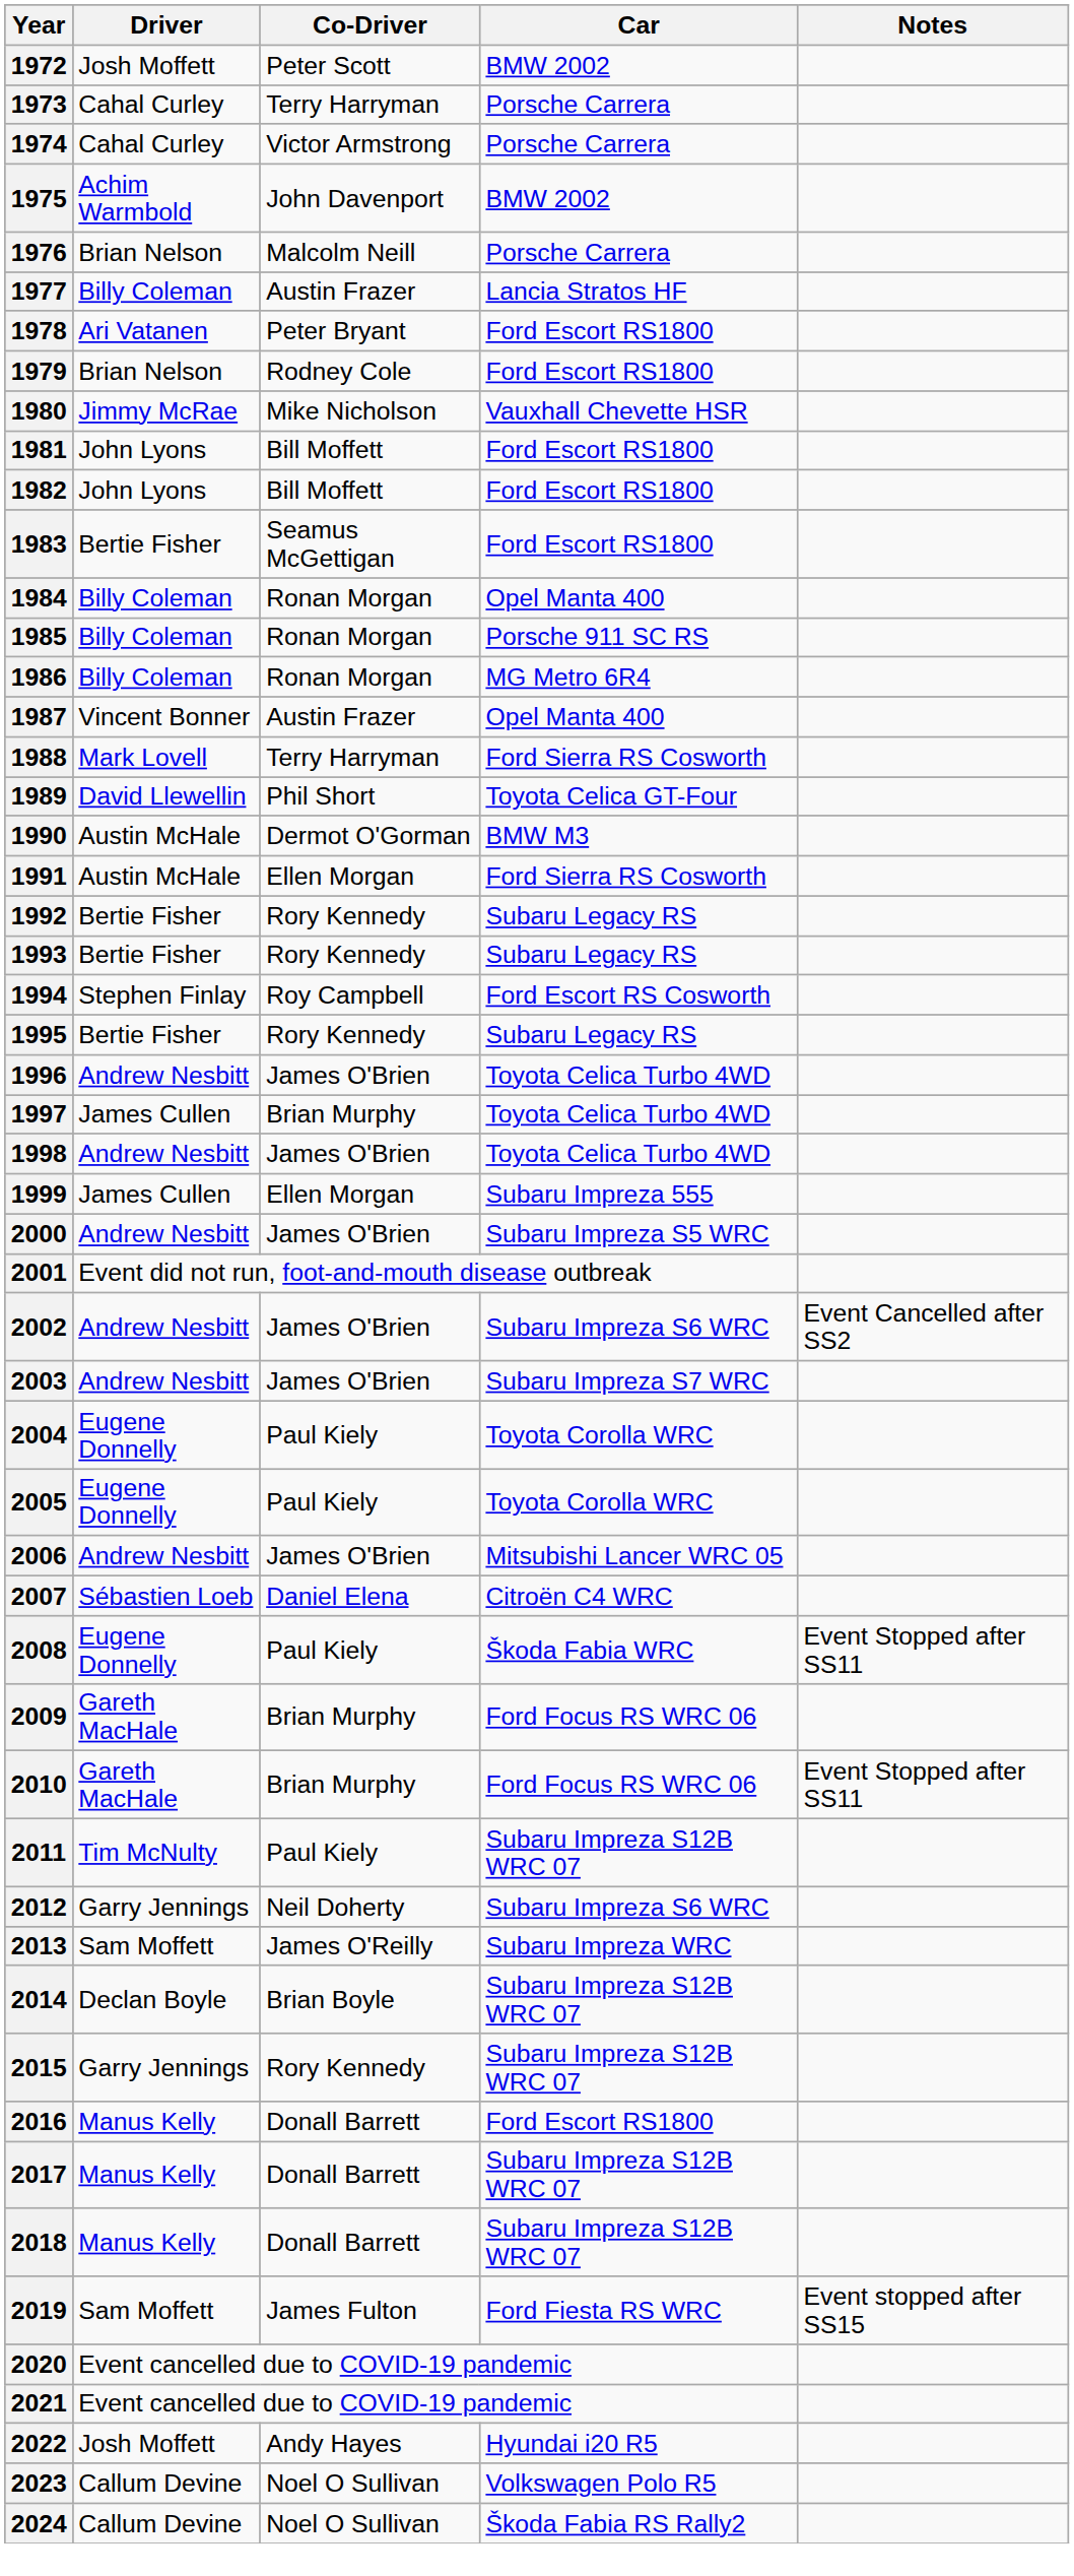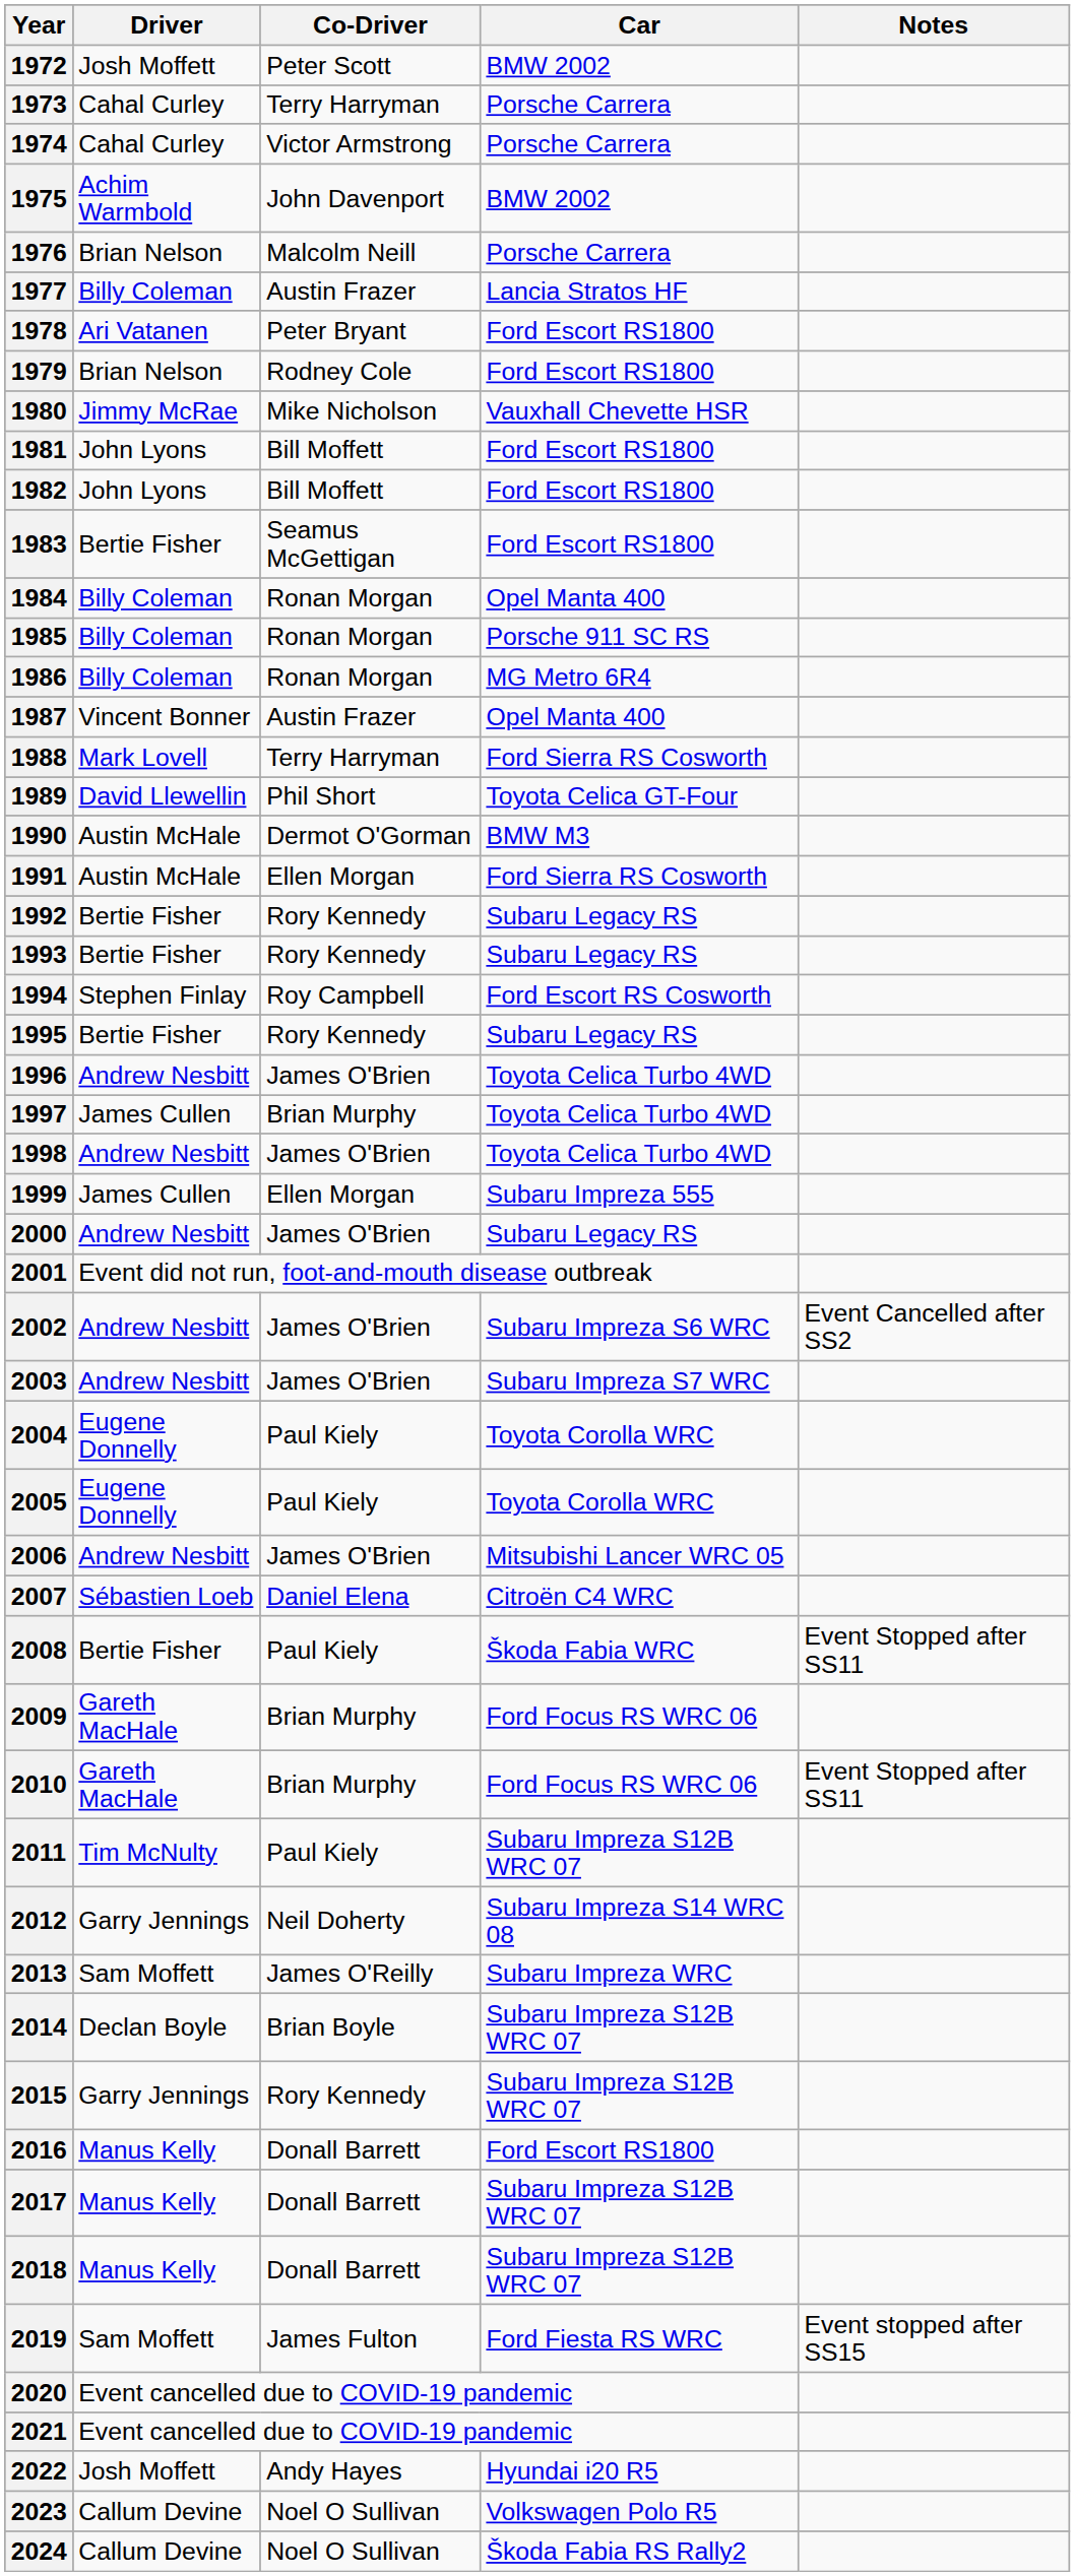 <table class="wikitable" align=center style="font-size:90%;">
 <tr style="background:#efefef;">
 <th>Year</th>
 <th>Driver</th>
 <th>Co-Driver</th>
 <th>Car</th>
 <th>Notes</th>
 </tr>
 <tr>
 <th>1972</th>
 <td> Josh Moffett</td>
 <td> Peter Scott</td>
 <td><a href='#'>BMW 2002</a></td>
 <td></td>
 </tr>
 <tr>
 <th>1973</th>
 <td> Cahal Curley</td>
 <td> Terry Harryman</td>
 <td><a href='#'>Porsche Carrera</a></td>
 <td></td>
 </tr>
 <tr>
 <th>1974</th>
 <td> Cahal Curley</td>
 <td> Victor Armstrong</td>
 <td><a href='#'>Porsche Carrera</a></td>
 <td></td>
 </tr>
 <tr>
 <th>1975</th>
 <td>  <a href='#'>Achim Warmbold</a></td>
 <td> John Davenport</td>
 <td><a href='#'>BMW 2002</a></td>
 <td></td>
 </tr>
 <tr>
 <th>1976</th>
 <td> Brian Nelson</td>
 <td> Malcolm Neill</td>
 <td><a href='#'>Porsche Carrera</a></td>
 <td></td>
 </tr>
 <tr>
 <th>1977</th>
 <td> <a href='#'>Billy Coleman</a></td>
 <td> Austin Frazer</td>
 <td><a href='#'>Lancia Stratos HF</a></td>
 <td></td>
 </tr>
 <tr>
 <th>1978</th>
 <td> <a href='#'>Ari Vatanen</a></td>
 <td> Peter Bryant</td>
 <td><a href='#'>Ford Escort RS1800</a></td>
 <td></td>
 </tr>
 <tr>
 <th>1979</th>
 <td> Brian Nelson</td>
 <td> Rodney Cole</td>
 <td><a href='#'>Ford Escort RS1800</a></td>
 <td></td>
 </tr>
 <tr>
 <th>1980</th>
 <td> <a href='#'>Jimmy McRae</a></td>
 <td> Mike Nicholson</td>
 <td><a href='#'>Vauxhall Chevette HSR</a></td>
 <td></td>
 </tr>
 <tr>
 <th>1981</th>
 <td> John Lyons</td>
 <td> Bill Moffett</td>
 <td><a href='#'>Ford Escort RS1800</a></td>
 <td></td>
 </tr>
 <tr>
 <th>1982</th>
 <td> John Lyons</td>
 <td> Bill Moffett</td>
 <td><a href='#'>Ford Escort RS1800</a></td>
 <td></td>
 </tr>
 <tr>
 <th>1983</th>
 <td> Bertie Fisher</td>
 <td> Seamus McGettigan</td>
 <td><a href='#'>Ford Escort RS1800</a></td>
 <td></td>
 </tr>
 <tr>
 <th>1984</th>
 <td> <a href='#'>Billy Coleman</a></td>
 <td> Ronan Morgan</td>
 <td><a href='#'>Opel Manta 400</a></td>
 <td></td>
 </tr>
 <tr>
 <th>1985</th>
 <td> <a href='#'>Billy Coleman</a></td>
 <td> Ronan Morgan</td>
 <td><a href='#'>Porsche 911 SC RS</a></td>
 <td></td>
 </tr>
 <tr>
 <th>1986</th>
 <td> <a href='#'>Billy Coleman</a></td>
 <td> Ronan Morgan</td>
 <td><a href='#'>MG Metro 6R4</a></td>
 <td></td>
 </tr>
 <tr>
 <th>1987</th>
 <td> Vincent Bonner</td>
 <td> Austin Frazer</td>
 <td><a href='#'>Opel Manta 400</a></td>
 <td></td>
 </tr>
 <tr>
 <th>1988</th>
 <td> <a href='#'>Mark Lovell</a></td>
 <td> Terry Harryman</td>
 <td><a href='#'>Ford Sierra RS Cosworth</a></td>
 <td></td>
 </tr>
 <tr>
 <th>1989</th>
 <td> <a href='#'>David Llewellin</a></td>
 <td> Phil Short</td>
 <td><a href='#'>Toyota Celica GT-Four</a></td>
 <td></td>
 </tr>
 <tr>
 <th>1990</th>
 <td> Austin McHale</td>
 <td> Dermot O'Gorman</td>
 <td><a href='#'>BMW M3</a></td>
 <td></td>
 </tr>
 <tr>
 <th>1991</th>
 <td> Austin McHale</td>
 <td> Ellen Morgan</td>
 <td><a href='#'>Ford Sierra RS Cosworth</a></td>
 <td></td>
 </tr>
 <tr>
 <th>1992</th>
 <td> Bertie Fisher</td>
 <td> Rory Kennedy</td>
 <td><a href='#'>Subaru Legacy RS</a></td>
 <td></td>
 </tr>
 <tr>
 <th>1993</th>
 <td> Bertie Fisher</td>
 <td> Rory Kennedy</td>
 <td><a href='#'>Subaru Legacy RS</a></td>
 <td></td>
 </tr>
 <tr>
 <th>1994</th>
 <td> Stephen Finlay</td>
 <td> Roy Campbell</td>
 <td><a href='#'>Ford Escort RS Cosworth</a></td>
 <td></td>
 </tr>
 <tr>
 <th>1995</th>
 <td> Bertie Fisher</td>
 <td> Rory Kennedy</td>
 <td><a href='#'>Subaru Legacy RS</a></td>
 <td></td>
 </tr>
 <tr>
 <th>1996</th>
 <td> <a href='#'>Andrew Nesbitt</a></td>
 <td> James O'Brien</td>
 <td><a href='#'>Toyota Celica Turbo 4WD</a></td>
 <td></td>
 </tr>
 <tr>
 <th>1997</th>
 <td> James Cullen</td>
 <td> Brian Murphy</td>
 <td><a href='#'>Toyota Celica Turbo 4WD</a></td>
 <td></td>
 </tr>
 <tr>
 <th>1998</th>
 <td> <a href='#'>Andrew Nesbitt</a></td>
 <td> James O'Brien</td>
 <td><a href='#'>Toyota Celica Turbo 4WD</a></td>
 <td></td>
 </tr>
 <tr>
 <th>1999</th>
 <td> James Cullen</td>
 <td> Ellen Morgan</td>
 <td><a href='#'>Subaru Impreza 555</a></td>
 <td></td>
 </tr>
 <tr>
 <th>2000</th>
 <td> <a href='#'>Andrew Nesbitt</a></td>
 <td> James O'Brien</td>
-<td><a href='#'>Subaru Impreza S5 WRC</a></td>
+<td><a href='#'>Subaru Legacy RS</a></td>
 <td></td>
 </tr>
 <tr>
 <th>2001</th>
 <td colspan="3">Event did not run, <a href='#'>foot-and-mouth disease</a> outbreak</td>
 <td></td>
 </tr>
 <tr>
 <th>2002</th>
 <td> <a href='#'>Andrew Nesbitt</a></td>
 <td> James O'Brien</td>
 <td><a href='#'>Subaru Impreza S6 WRC</a></td>
 <td>Event Cancelled after SS2 </td>
 </tr>
 <tr>
 <th>2003</th>
 <td> <a href='#'>Andrew Nesbitt</a></td>
 <td> James O'Brien</td>
 <td><a href='#'>Subaru Impreza S7 WRC</a></td>
 <td></td>
 </tr>
 <tr>
 <th>2004</th>
 <td> <a href='#'>Eugene Donnelly</a></td>
 <td> Paul Kiely</td>
 <td><a href='#'>Toyota Corolla WRC</a></td>
 <td></td>
 </tr>
 <tr>
 <th>2005</th>
 <td> <a href='#'>Eugene Donnelly</a></td>
 <td> Paul Kiely</td>
 <td><a href='#'>Toyota Corolla WRC</a></td>
 <td></td>
 </tr>
 <tr>
 <th>2006</th>
 <td> <a href='#'>Andrew Nesbitt</a></td>
 <td> James O'Brien</td>
 <td><a href='#'>Mitsubishi Lancer WRC 05</a></td>
 <td></td>
 </tr>
 <tr>
 <th>2007</th>
 <td> <a href='#'>Sébastien Loeb</a></td>
 <td> <a href='#'>Daniel Elena</a></td>
 <td><a href='#'>Citroën C4 WRC</a></td>
 <td></td>
 </tr>
 <tr>
 <th>2008</th>
-<td> <a href='#'>Eugene Donnelly</a></td>
+<td> Bertie Fisher</td>
 <td> Paul Kiely</td>
 <td><a href='#'>Škoda Fabia WRC</a></td>
 <td>Event Stopped after SS11 </td>
 </tr>
 <tr>
 <th>2009</th>
 <td> <a href='#'>Gareth MacHale</a></td>
 <td> Brian Murphy</td>
 <td><a href='#'>Ford Focus RS WRC 06</a></td>
 <td></td>
 </tr>
 <tr>
 <th>2010</th>
 <td> <a href='#'>Gareth MacHale</a></td>
 <td> Brian Murphy</td>
 <td><a href='#'>Ford Focus RS WRC 06</a></td>
 <td>Event Stopped after SS11 </td>
 </tr>
 <tr>
 <th>2011</th>
 <td> <a href='#'>Tim McNulty</a></td>
 <td> Paul Kiely</td>
 <td><a href='#'>Subaru Impreza S12B WRC 07</a></td>
 <td></td>
 </tr>
 <tr>
 <th>2012</th>
 <td> Garry Jennings</td>
 <td> Neil Doherty</td>
-<td><a href='#'>Subaru Impreza S6 WRC</a></td>
+<td><a href='#'>Subaru Impreza S14 WRC 08</a></td>
 <td></td>
 </tr>
 <tr>
 <th>2013</th>
 <td> Sam Moffett</td>
 <td> James O'Reilly</td>
 <td><a href='#'>Subaru Impreza WRC</a></td>
 <td></td>
 </tr>
 <tr>
 <th>2014</th>
 <td> Declan Boyle</td>
 <td> Brian Boyle</td>
 <td><a href='#'>Subaru Impreza S12B WRC 07</a></td>
 <td></td>
 </tr>
 <tr>
 <th>2015</th>
 <td> Garry Jennings</td>
 <td> Rory Kennedy</td>
 <td><a href='#'>Subaru Impreza S12B WRC 07</a></td>
 <td></td>
 </tr>
 <tr>
 <th>2016</th>
 <td> <a href='#'>Manus Kelly</a></td>
 <td> Donall Barrett</td>
 <td><a href='#'>Ford Escort RS1800</a></td>
 <td></td>
 </tr>
 <tr>
 <th>2017</th>
 <td> <a href='#'>Manus Kelly</a></td>
 <td> Donall Barrett</td>
 <td><a href='#'>Subaru Impreza S12B WRC 07</a></td>
 <td></td>
 </tr>
 <tr>
 <th>2018</th>
 <td> <a href='#'>Manus Kelly</a></td>
 <td> Donall Barrett</td>
 <td><a href='#'>Subaru Impreza S12B WRC 07</a></td>
 <td></td>
 </tr>
 <tr>
 <th>2019</th>
 <td> Sam Moffett</td>
 <td> James Fulton</td>
 <td><a href='#'>Ford Fiesta RS WRC</a></td>
 <td>Event stopped after SS15 </td>
 </tr>
 <tr>
 <th>2020</th>
 <td colspan="3">Event cancelled due to <a href='#'>COVID-19 pandemic</a></td>
 <td></td>
 </tr>
 <tr>
 <th>2021</th>
 <td colspan="3">Event cancelled due to <a href='#'>COVID-19 pandemic</a></td>
 <td></td>
 </tr>
 <tr>
 <th>2022</th>
 <td> Josh Moffett</td>
 <td> Andy Hayes</td>
 <td><a href='#'>Hyundai i20 R5</a></td>
 <td></td>
 </tr>
 <tr>
 <th>2023</th>
 <td> Callum Devine</td>
 <td> Noel O Sullivan</td>
 <td><a href='#'>Volkswagen Polo R5</a></td>
 <td></td>
 </tr>
 <tr>
 <th>2024</th>
 <td> Callum Devine</td>
 <td> Noel O Sullivan</td>
 <td><a href='#'>Škoda Fabia RS Rally2</a></td>
 <td></td>
 </tr>
 </table>
